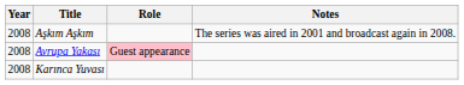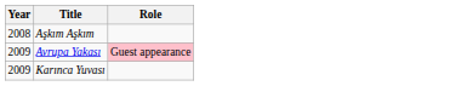 <table class="wikitable" style="font-size: 90%;">
 <tr>
 <th>Year</th>
 <th>Title</th>
 <th>Role</th>
-<th>Notes</th>
 </tr>
 <tr>
 <td>2008</td>
 <td><em>Aşkım Aşkım</em></td>
 <td></td>
-<td>The series was aired in 2001 and broadcast again in 2008.</td>
 </tr>
 <tr>
-<td>2008</td>
+<td>2009</td>
 <td><em><a href='#'>Avrupa Yakası</a></em></td>
 <td style="background: pink;">Guest appearance</td>
-<td></td>
 </tr>
 <tr>
-<td>2008</td>
+<td>2009</td>
 <td><em>Karınca Yuvası</em></td>
-<td></td>
 <td></td>
 </tr>
 </table>
